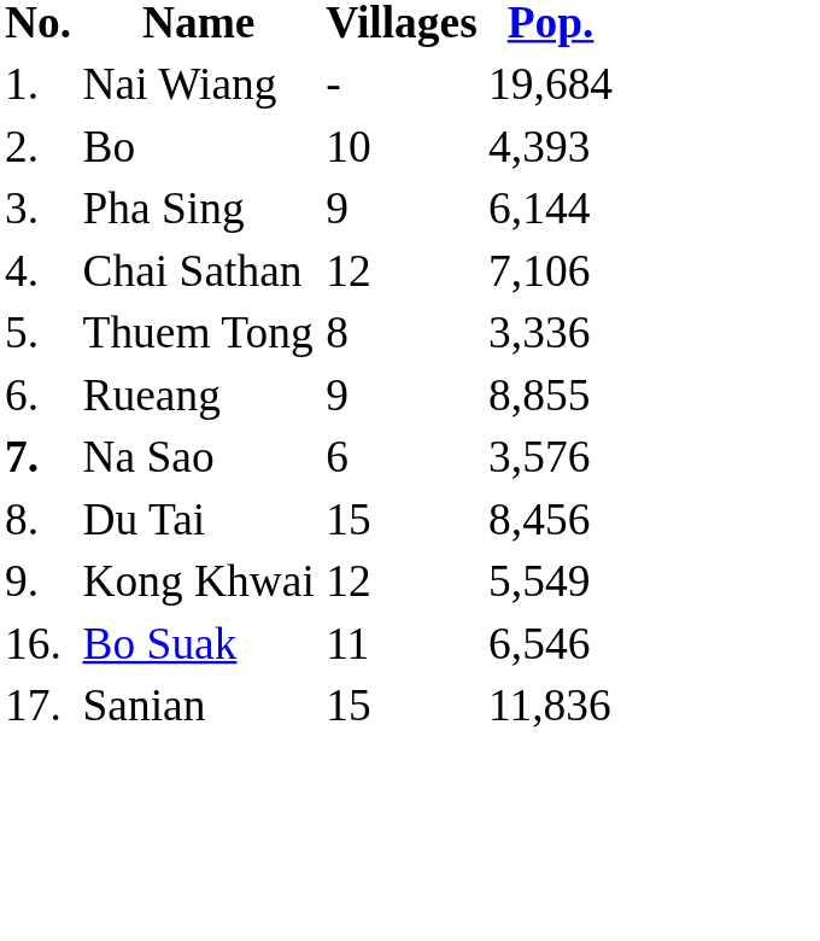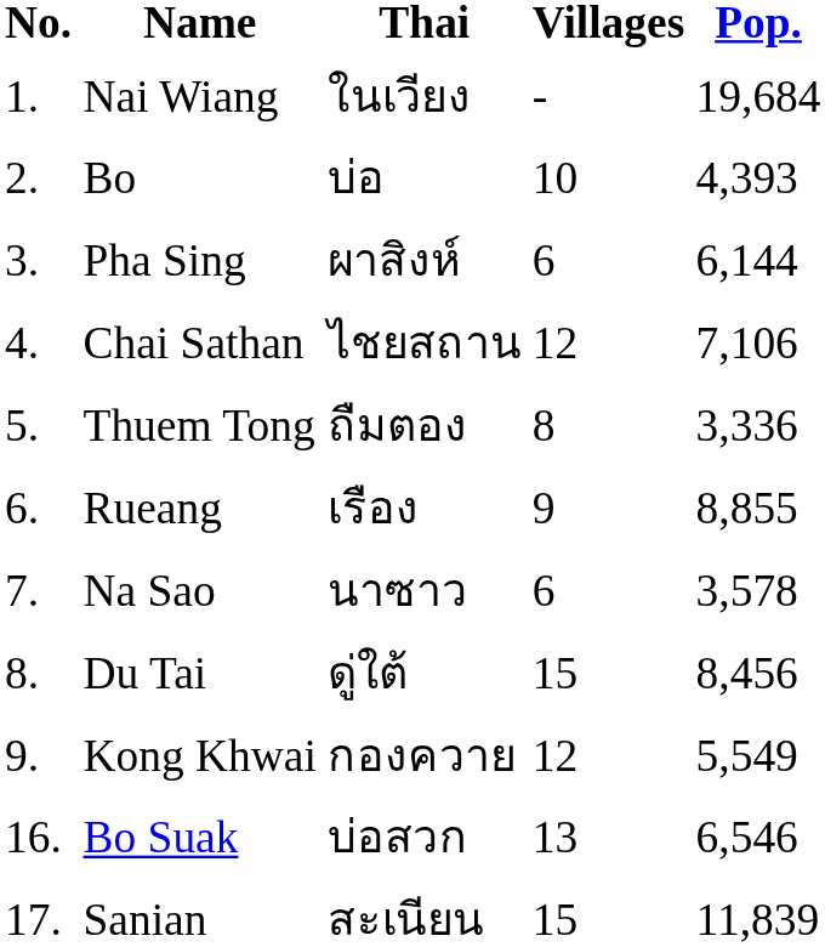 <table>
 <tr>
 <th>No.</th>
 <th>Name</th>
+<th>Thai</th>
 <th>Villages</th>
 <th><a href='#'>Pop.</a></th>
 </tr>
 <tr>
 <td>1.</td>
 <td>Nai Wiang</td>
+<td>ในเวียง</td>
 <td>-</td>
 <td>19,684</td>
 </tr>
 <tr>
 <td>2.</td>
 <td>Bo</td>
+<td>บ่อ</td>
 <td>10</td>
 <td>4,393</td>
 </tr>
 <tr>
 <td>3.</td>
 <td>Pha Sing</td>
-<td>9</td>
+<td>ผาสิงห์</td>
+<td>6</td>
 <td>6,144</td>
 </tr>
 <tr>
 <td>4.</td>
 <td>Chai Sathan</td>
+<td>ไชยสถาน</td>
 <td>12</td>
 <td>7,106</td>
 </tr>
 <tr>
 <td>5.</td>
 <td>Thuem Tong</td>
+<td>ถืมตอง</td>
 <td>8</td>
 <td>3,336</td>
 </tr>
 <tr>
 <td>6.</td>
 <td>Rueang</td>
+<td>เรือง</td>
 <td>9</td>
 <td>8,855</td>
 </tr>
 <tr>
-<td><strong>7.</strong></td>
+<td>7.</td>
 <td>Na Sao</td>
+<td>นาซาว</td>
 <td>6</td>
-<td>3,576</td>
+<td>3,578</td>
 </tr>
 <tr>
 <td>8.</td>
 <td>Du Tai</td>
+<td>ดู่ใต้</td>
 <td>15</td>
 <td>8,456</td>
 </tr>
 <tr>
 <td>9.</td>
 <td>Kong Khwai</td>
+<td>กองควาย</td>
 <td>12</td>
 <td>5,549</td>
 </tr>
 <tr>
 <td>16.</td>
 <td><a href='#'>Bo Suak</a></td>
-<td>11</td>
+<td>บ่อสวก</td>
+<td>13</td>
 <td>6,546</td>
 </tr>
 <tr>
 <td>17.</td>
 <td>Sanian</td>
+<td>สะเนียน</td>
 <td>15</td>
-<td>11,836</td>
+<td>11,839</td>
 </tr>
 </table>
